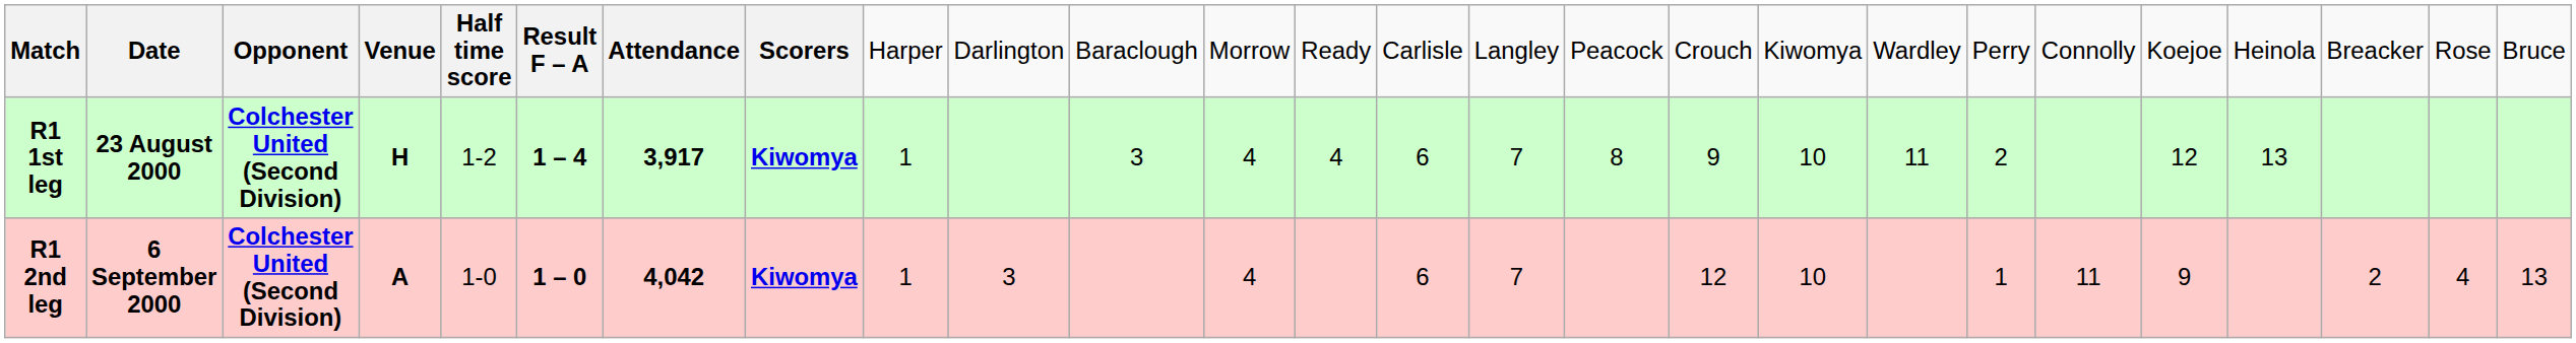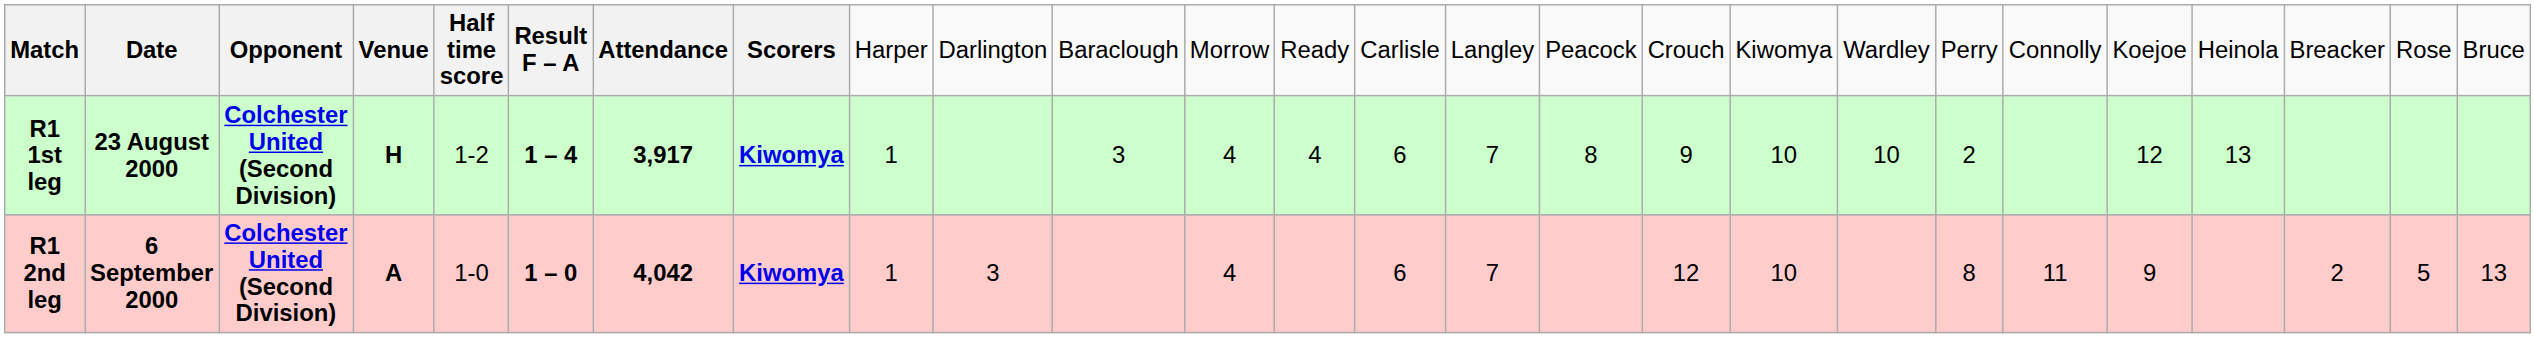 <table class="wikitable" style="font-size:100%; text-align:center">
 <tr>
 <th><strong>Match</strong></th>
 <th><strong>Date</strong></th>
 <th><strong>Opponent</strong></th>
 <th><strong>Venue</strong></th>
 <th><strong>Half time score</strong></th>
 <th><strong>Result</strong><br><strong>F – A</strong></th>
 <th><strong>Attendance</strong></th>
 <th><strong>Scorers</strong></th>
 <td>Harper</td>
 <td>Darlington</td>
 <td>Baraclough</td>
 <td>Morrow</td>
 <td>Ready</td>
 <td>Carlisle</td>
 <td>Langley</td>
 <td>Peacock</td>
 <td>Crouch</td>
 <td>Kiwomya</td>
 <td>Wardley</td>
 <td>Perry</td>
 <td>Connolly</td>
 <td>Koejoe</td>
 <td>Heinola</td>
 <td>Breacker</td>
 <td>Rose</td>
 <td>Bruce</td>
 </tr>
 <tr style="background: #CCFFCC;">
 <td><strong>R1 1st leg</strong></td>
 <td><strong>23 August 2000</strong></td>
 <td><strong><a href='#'>Colchester United</a> (Second Division)</strong></td>
 <td><strong>H</strong></td>
 <td>1-2</td>
 <td><strong>1 – 4</strong></td>
 <td><strong>3,917</strong></td>
 <td><a href='#'><strong>Kiwomya</strong></a></td>
 <td>1</td>
 <td></td>
 <td>3</td>
 <td>4</td>
 <td>4</td>
 <td>6</td>
 <td>7</td>
 <td>8</td>
 <td>9</td>
 <td>10</td>
-<td>11</td>
+<td>10</td>
 <td>2</td>
 <td></td>
 <td>12</td>
 <td>13</td>
 <td></td>
 <td></td>
 <td></td>
 </tr>
 <tr style="background: #FFCCCC;">
 <td><strong>R1 2nd leg</strong></td>
 <td><strong>6 September 2000</strong></td>
 <td><strong><a href='#'>Colchester United</a> (Second Division)</strong></td>
 <td><strong>A</strong></td>
 <td>1-0</td>
 <td><strong>1 – 0</strong></td>
 <td><strong>4,042</strong></td>
 <td><a href='#'><strong>Kiwomya</strong></a></td>
 <td>1</td>
 <td>3</td>
 <td></td>
 <td>4</td>
 <td></td>
 <td>6</td>
 <td>7</td>
 <td></td>
 <td>12</td>
 <td>10</td>
 <td></td>
-<td>1</td>
+<td>8</td>
 <td>11</td>
 <td>9</td>
 <td></td>
 <td>2</td>
-<td>4</td>
+<td>5</td>
 <td>13</td>
 </tr>
 </table>
